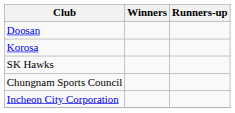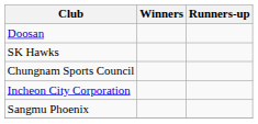 <table class="wikitable">
 <tr>
 <th>Club</th>
 <th>Winners</th>
 <th>Runners-up</th>
 </tr>
 <tr>
 <td><a href='#'>Doosan</a></td>
-<td></td>
-<td></td>
-</tr>
-<tr>
-<td><a href='#'>Korosa</a></td>
 <td></td>
 <td></td>
 </tr>
 <tr>
 <td>SK Hawks</td>
 <td></td>
 <td></td>
 </tr>
 <tr>
 <td>Chungnam Sports Council</td>
 <td></td>
 <td></td>
 </tr>
 <tr>
 <td><a href='#'>Incheon City Corporation</a></td>
 <td></td>
 <td></td>
 </tr>
 <tr>
+<td>Sangmu Phoenix</td>
+<td></td>
+<td></td>
+</tr>
+<tr>
 </tr>
 </table>
